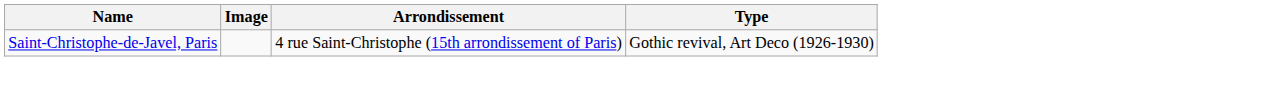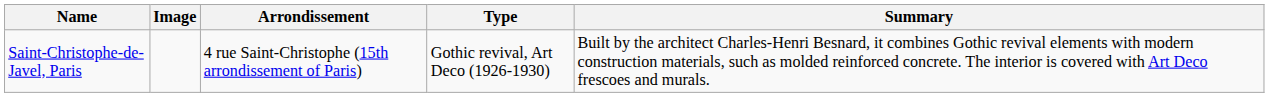 <table class="wikitable sortable">
 <tr>
 <th>Name</th>
 <th>Image</th>
 <th>Arrondissement</th>
 <th>Type</th>
+<th>Summary</th>
 </tr>
 <tr>
 <td><a href='#'>Saint-Christophe-de-Javel, Paris</a></td>
 <td></td>
 <td>4 rue Saint-Christophe (<a href='#'>15th arrondissement of Paris</a>)</td>
 <td>Gothic revival, Art Deco (1926-1930)</td>
+<td>Built by the architect Charles-Henri Besnard, it combines Gothic revival elements with modern construction materials, such as molded reinforced concrete. The interior is covered with <a href='#'>Art Deco</a> frescoes and murals.</td>
 </tr>
 </table>
